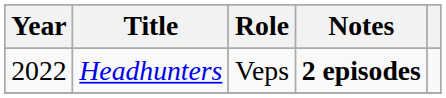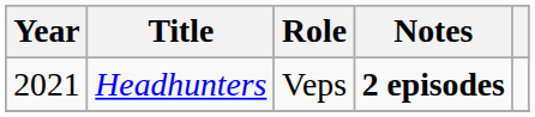 <table class="wikitable plainrowheaders sortable" style="margin-right: 0;">
 <tr>
 <th>Year</th>
 <th>Title</th>
 <th>Role</th>
 <th class="unsortable">Notes</th>
 <th class="unsortable"></th>
 </tr>
 <tr>
-<td>2022</td>
+<td>2021</td>
 <td><a href='#'><em>Headhunters</em></a></td>
 <td>Veps</td>
 <td><strong>2 episodes</strong></td>
 <td></td>
 </tr>
 <tr>
 </tr>
 </table>
